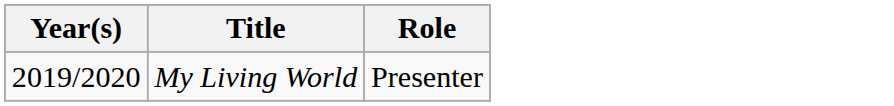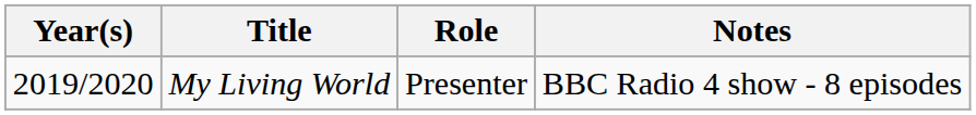 <table class="wikitable sortable">
 <tr>
 <th>Year(s)</th>
 <th>Title</th>
 <th>Role</th>
+<th scope="col" class="unsortable">Notes</th>
 </tr>
 <tr>
 <td>2019/2020</td>
 <td><em>My Living World</em> </td>
 <td>Presenter</td>
+<td>BBC Radio 4 show - 8 episodes</td>
 </tr>
 </table>
